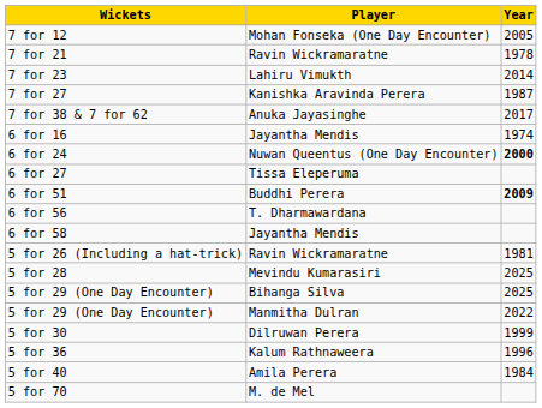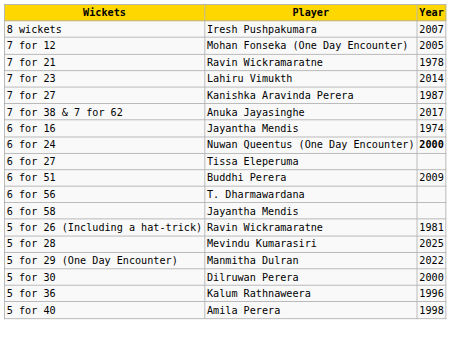 <table class="wikitable collapsible">
 <tr>
 <th style="text-align: middle; background: gold;"><span>Wickets</span></th>
 <th style="text-align: middle; background: gold;"><span>Player</span></th>
 <th style="text-align: middle; background: gold;"><span>Year</span></th>
+</tr>
+<tr>
+<td>8 wickets</td>
+<td>Iresh Pushpakumara</td>
+<td>2007</td>
 </tr>
 <tr>
 <td>7 for 12</td>
 <td>Mohan Fonseka (One Day Encounter)</td>
 <td>2005</td>
 </tr>
 <tr>
 <td>7 for 21</td>
 <td>Ravin Wickramaratne</td>
 <td>1978</td>
 </tr>
 <tr>
 <td>7 for 23</td>
 <td>Lahiru Vimukth</td>
 <td>2014</td>
 </tr>
 <tr>
 <td>7 for 27</td>
 <td>Kanishka Aravinda Perera</td>
 <td>1987</td>
 </tr>
 <tr>
 <td>7 for 38 & 7 for 62</td>
 <td>Anuka Jayasinghe</td>
 <td>2017</td>
 </tr>
 <tr>
 <td>6 for 16</td>
 <td>Jayantha Mendis</td>
 <td>1974</td>
 </tr>
 <tr>
 <td>6 for 24</td>
 <td>Nuwan Queentus (One Day Encounter)</td>
 <td><strong>2000</strong></td>
 </tr>
 <tr>
 <td>6 for 27</td>
 <td>Tissa Eleperuma</td>
 <td></td>
 </tr>
 <tr>
 <td>6 for 51</td>
 <td>Buddhi Perera</td>
-<td><strong>2009</strong></td>
+<td>2009</td>
 </tr>
 <tr>
 <td>6 for 56</td>
 <td>T. Dharmawardana</td>
 <td></td>
 </tr>
 <tr>
 <td>6 for 58</td>
 <td>Jayantha Mendis</td>
 <td></td>
 </tr>
 <tr>
 <td>5 for 26 (Including a hat-trick)</td>
 <td>Ravin Wickramaratne</td>
 <td>1981</td>
 </tr>
 <tr>
 <td>5 for 28</td>
 <td>Mevindu Kumarasiri</td>
 <td>2025</td>
 </tr>
 <tr>
 <td>5 for 29 (One Day Encounter)</td>
-<td>Bihanga Silva</td>
-<td>2025</td>
-</tr>
-<tr>
-<td>5 for 29 (One Day Encounter)</td>
 <td>Manmitha Dulran</td>
 <td>2022</td>
 </tr>
 <tr>
 <td>5 for 30</td>
 <td>Dilruwan Perera</td>
-<td>1999</td>
+<td>2000</td>
 </tr>
 <tr>
 <td>5 for 36</td>
 <td>Kalum Rathnaweera</td>
 <td>1996</td>
 </tr>
 <tr>
 <td>5 for 40</td>
 <td>Amila Perera</td>
-<td>1984</td>
-</tr>
-<tr>
-<td>5 for 70</td>
-<td>M. de Mel</td>
-<td></td>
+<td>1998</td>
 </tr>
 </table>
